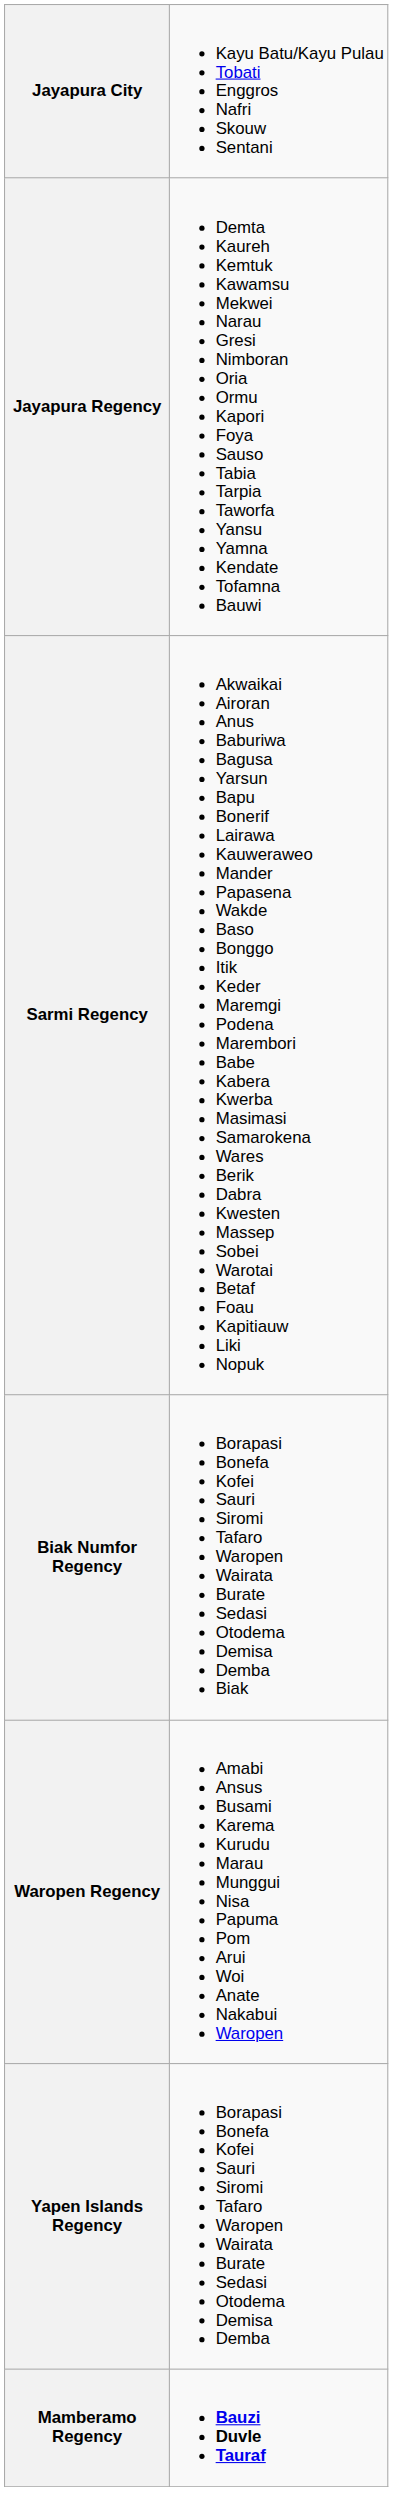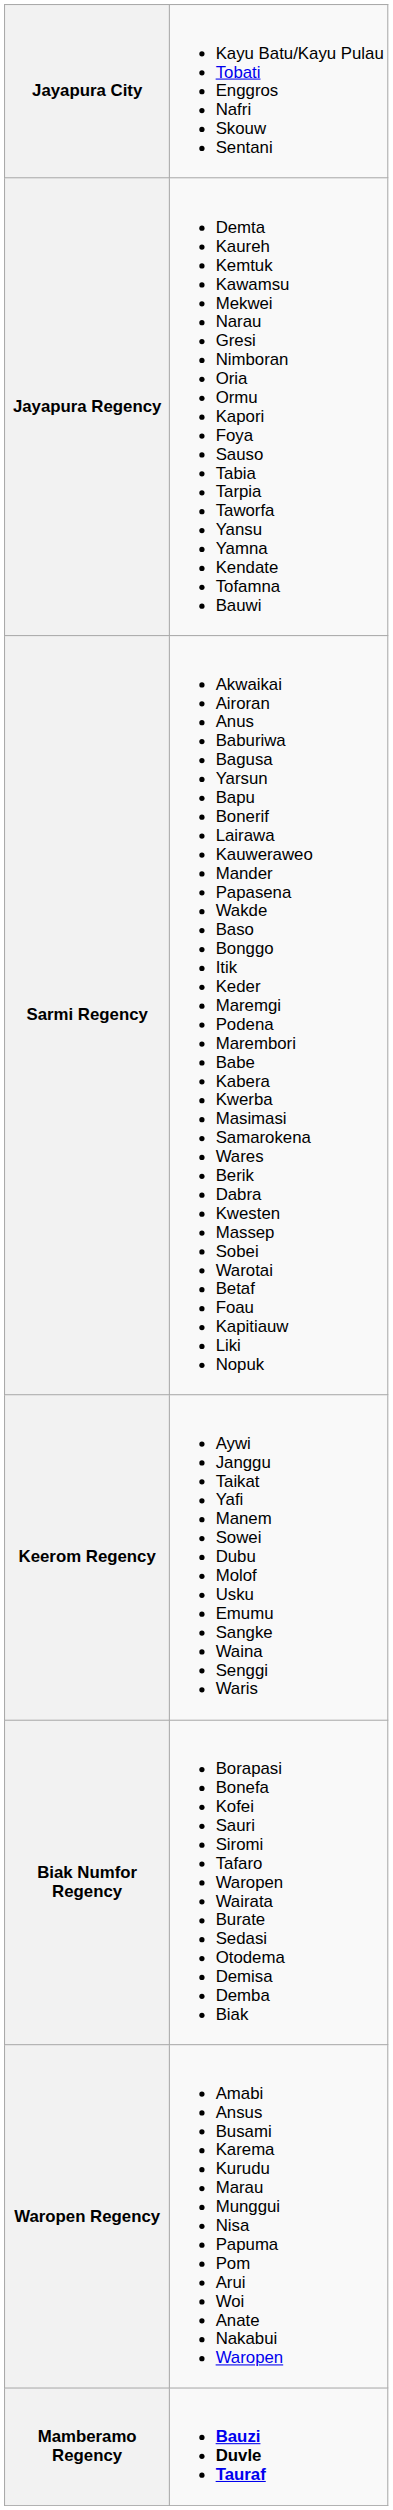 <table class="wikitable">
 <tr>
 <th width=150px>Jayapura City</th>
 <td><br><ul><li>Kayu Batu/Kayu Pulau</li><li><a href='#'>Tobati</a></li><li>Enggros</li><li>Nafri</li><li>Skouw</li><li>Sentani</li></ul></td>
 </tr>
 <tr>
 <th>Jayapura Regency</th>
 <td><br><ul><li>Demta</li><li>Kaureh</li><li>Kemtuk</li><li>Kawamsu</li><li>Mekwei</li><li>Narau</li><li>Gresi</li><li>Nimboran</li><li>Oria</li><li>Ormu</li><li>Kapori</li><li>Foya</li><li>Sauso</li><li>Tabia</li><li>Tarpia</li><li>Taworfa</li><li>Yansu</li><li>Yamna</li><li>Kendate</li><li>Tofamna</li><li>Bauwi</li></ul></td>
 </tr>
 <tr>
 <th>Sarmi Regency</th>
 <td><br><ul><li>Akwaikai</li><li>Airoran</li><li>Anus</li><li>Baburiwa</li><li>Bagusa</li><li>Yarsun</li><li>Bapu</li><li>Bonerif</li><li>Lairawa</li><li>Kauweraweo</li><li>Mander</li><li>Papasena</li><li>Wakde</li><li>Baso</li><li>Bonggo</li><li>Itik</li><li>Keder</li><li>Maremgi</li><li>Podena</li><li>Marembori</li><li>Babe</li><li>Kabera</li><li>Kwerba</li><li>Masimasi</li><li>Samarokena</li><li>Wares</li><li>Berik</li><li>Dabra</li><li>Kwesten</li><li>Massep</li><li>Sobei</li><li>Warotai</li><li>Betaf</li><li>Foau</li><li>Kapitiauw</li><li>Liki</li><li>Nopuk</li></ul></td>
 </tr>
 <tr>
+<th>Keerom Regency</th>
+<td><br><ul><li>Aywi</li><li>Janggu</li><li>Taikat</li><li>Yafi</li><li>Manem</li><li>Sowei</li><li>Dubu</li><li>Molof</li><li>Usku</li><li>Emumu</li><li>Sangke</li><li>Waina</li><li>Senggi</li><li>Waris</li></ul></td>
+</tr>
+<tr>
 <th>Biak Numfor Regency</th>
 <td><br><ul><li>Borapasi</li><li>Bonefa</li><li>Kofei</li><li>Sauri</li><li>Siromi</li><li>Tafaro</li><li>Waropen</li><li>Wairata</li><li>Burate</li><li>Sedasi</li><li>Otodema</li><li>Demisa</li><li>Demba</li><li>Biak</li></ul></td>
 </tr>
 <tr>
 <th>Waropen Regency</th>
 <td><br><ul><li>Amabi</li><li>Ansus</li><li>Busami</li><li>Karema</li><li>Kurudu</li><li>Marau</li><li>Munggui</li><li>Nisa</li><li>Papuma</li><li>Pom</li><li>Arui</li><li>Woi</li><li>Anate</li><li>Nakabui</li><li><a href='#'>Waropen</a></li></ul></td>
 </tr>
 <tr>
-<th>Yapen Islands Regency</th>
-<td><br><ul><li>Borapasi</li><li>Bonefa</li><li>Kofei</li><li>Sauri</li><li>Siromi</li><li>Tafaro</li><li>Waropen</li><li>Wairata</li><li>Burate</li><li>Sedasi</li><li>Otodema</li><li>Demisa</li><li>Demba</li></ul></td>
-</tr>
-<tr>
 <th>Mamberamo Regency</th>
 <td><strong><br><ul><li><a href='#'>Bauzi</a></li><li>Duvle</li><li><a href='#'>Tauraf</a></li></ul></strong></td>
 </tr>
 </table>
